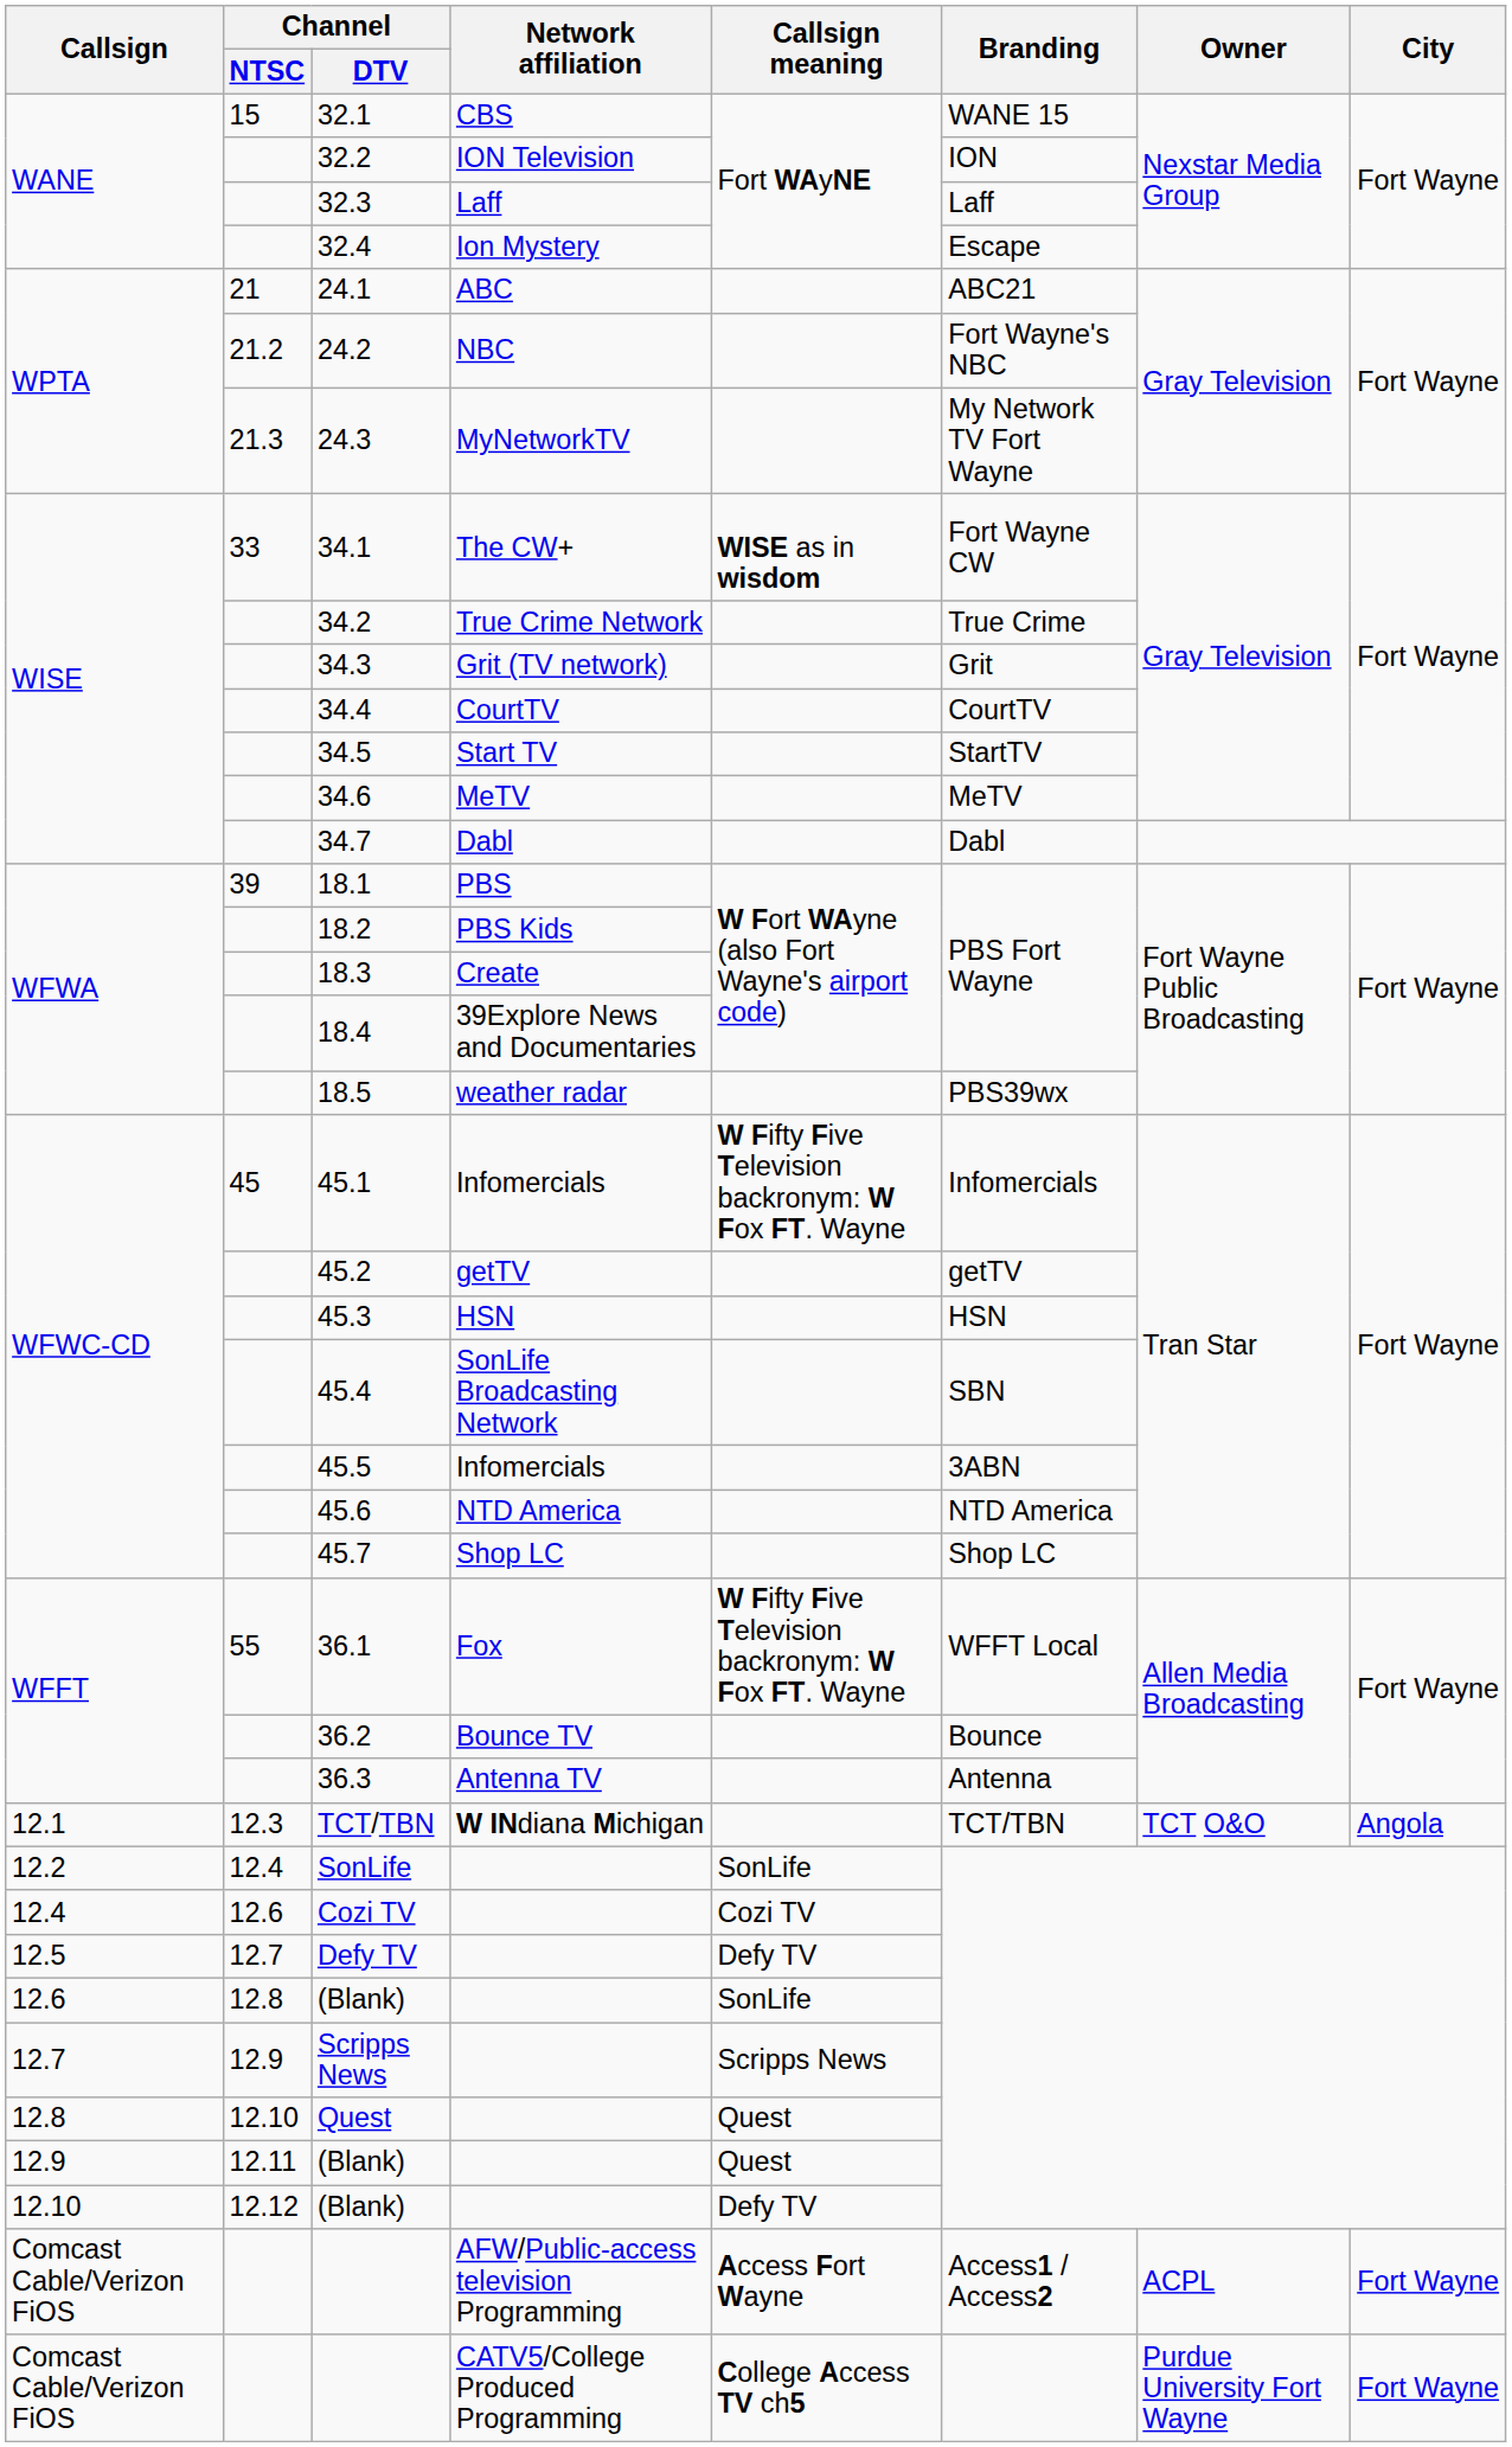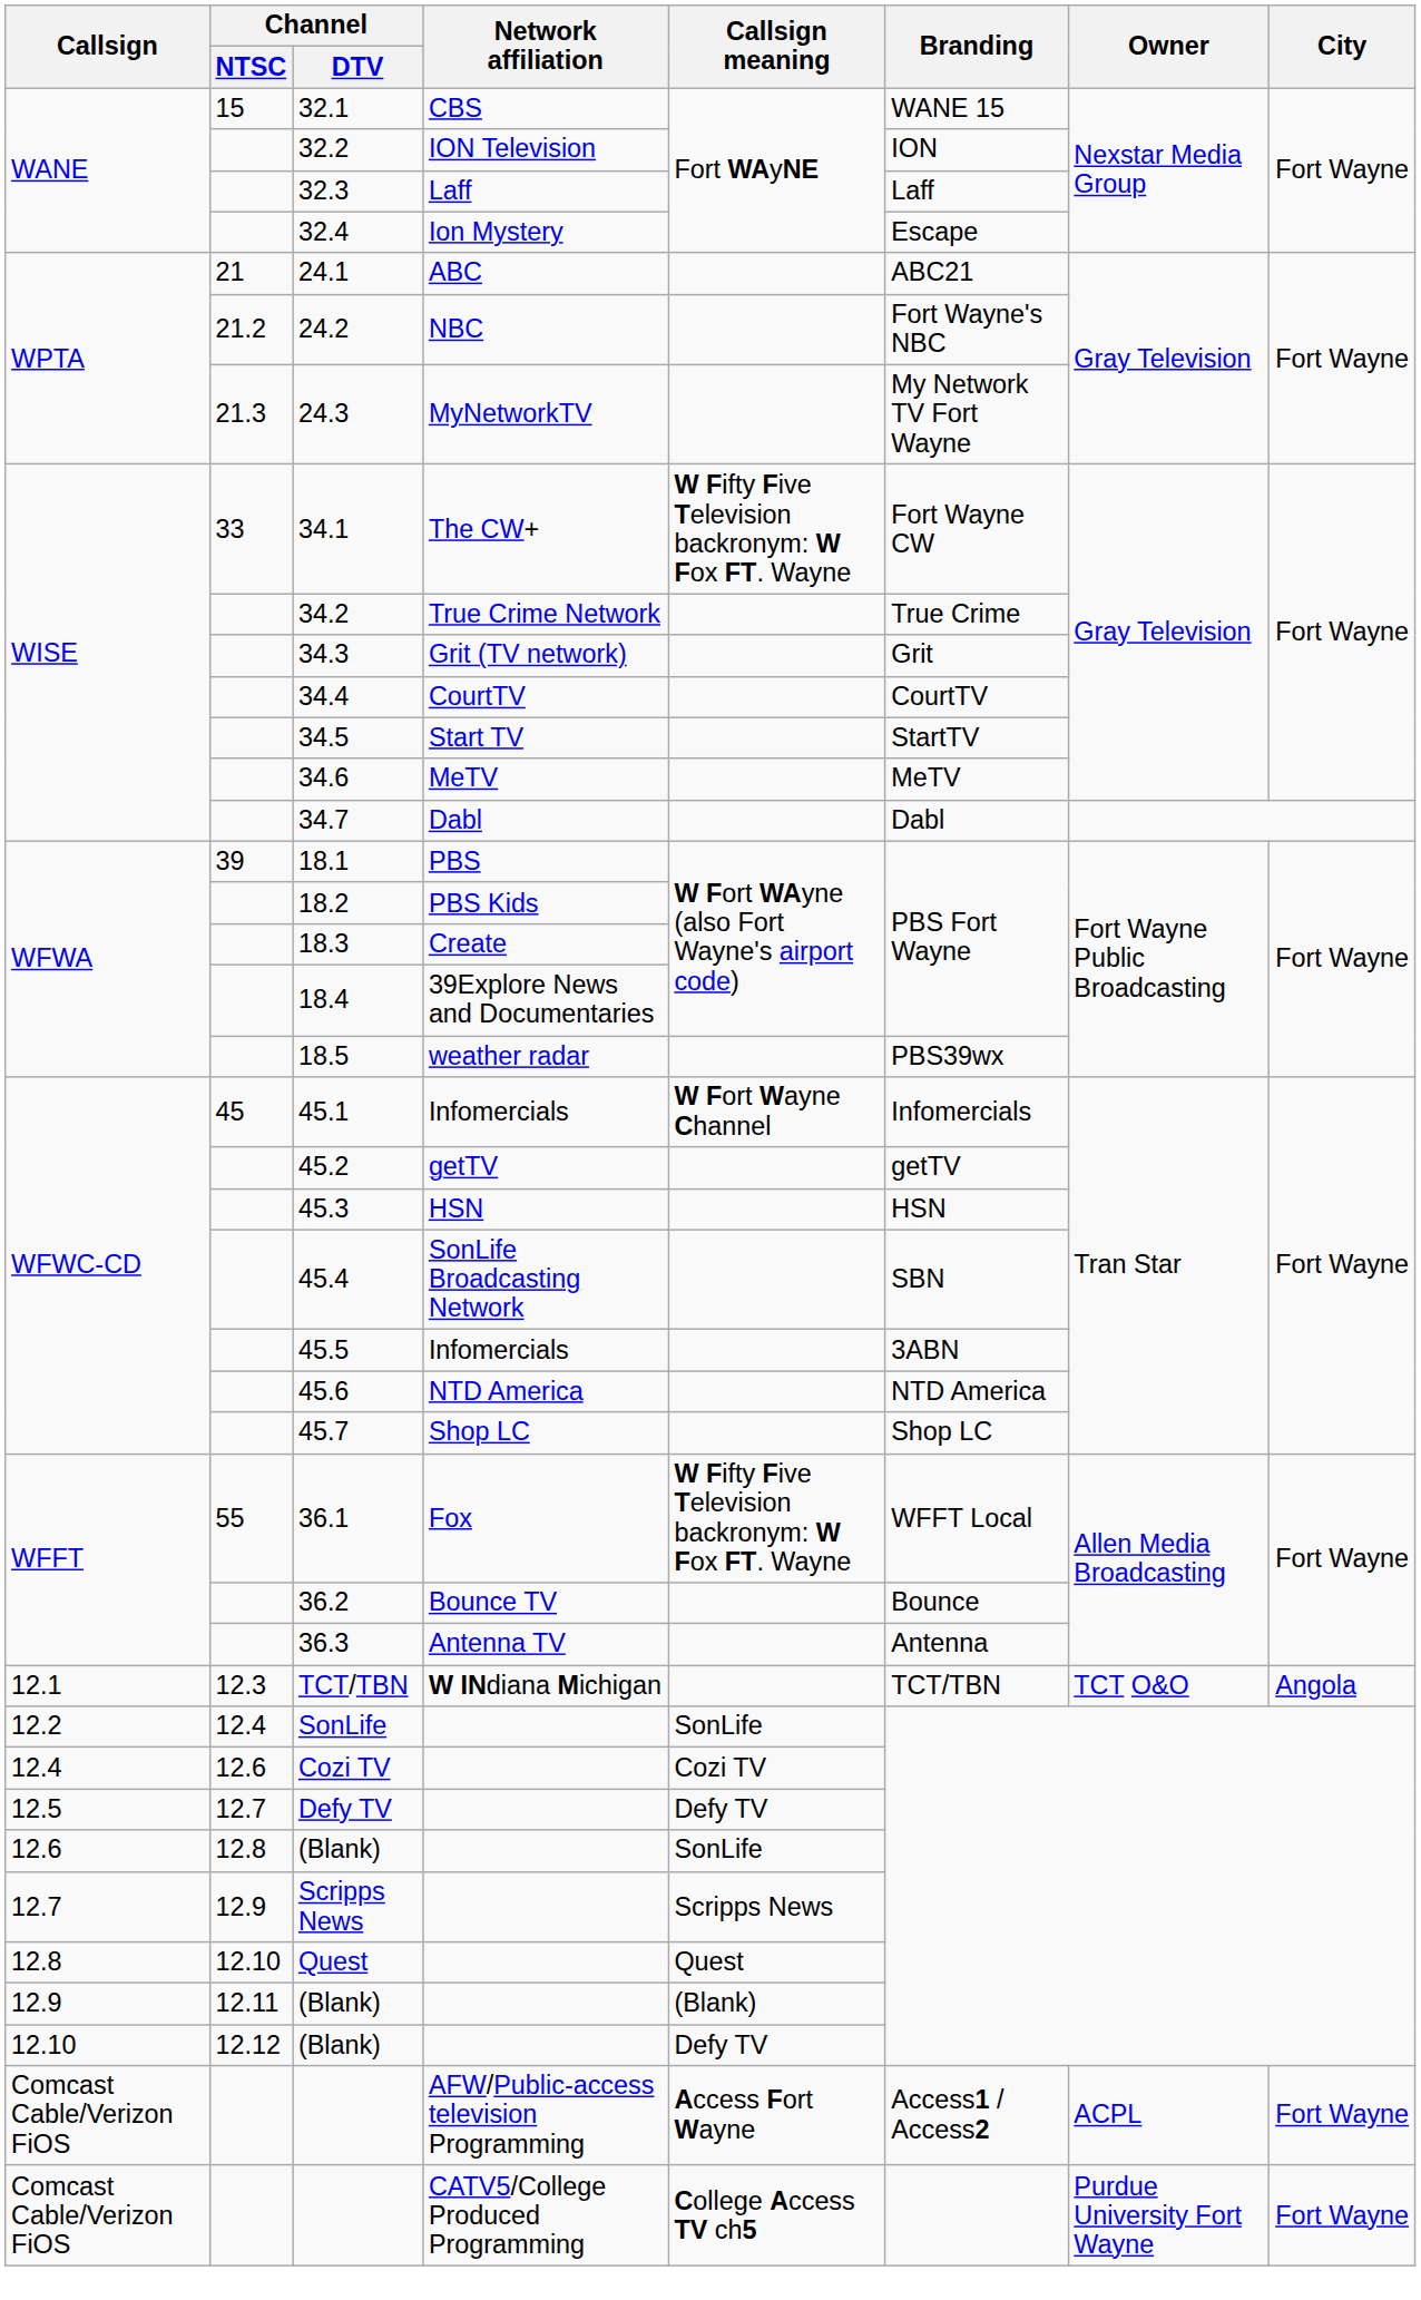 <table class="wikitable">
 <tr>
 <th rowspan="2">Callsign</th>
 <th colspan="2">Channel</th>
 <th rowspan="2">Network<br>affiliation</th>
 <th rowspan="2">Callsign<br>meaning</th>
 <th rowspan="2">Branding</th>
 <th rowspan="2">Owner </th>
 <th rowspan="2">City</th>
 </tr>
 <tr>
 <th><a href='#'>NTSC</a></th>
 <th><a href='#'>DTV</a></th>
 </tr>
 <tr>
 <td rowspan=4><a href='#'>WANE</a></td>
 <td>15</td>
 <td>32.1</td>
 <td><a href='#'>CBS</a></td>
 <td rowspan=4>Fort <strong>WA</strong>y<strong>NE</strong></td>
 <td rowspan=1>WANE 15</td>
 <td rowspan=4><a href='#'>Nexstar Media Group</a></td>
 <td rowspan=4>Fort Wayne</td>
 </tr>
 <tr>
 <td></td>
 <td>32.2</td>
 <td><a href='#'>ION Television</a></td>
 <td rowspan=1>ION</td>
 </tr>
 <tr>
 <td></td>
 <td>32.3</td>
 <td><a href='#'>Laff</a></td>
 <td rowspan=1>Laff</td>
 </tr>
 <tr>
 <td></td>
 <td>32.4</td>
 <td><a href='#'>Ion Mystery</a></td>
 <td rowspan=1>Escape</td>
 </tr>
 <tr>
 <td rowspan=3><a href='#'>WPTA</a></td>
 <td>21</td>
 <td>24.1</td>
 <td><a href='#'>ABC</a></td>
 <td></td>
 <td>ABC21</td>
 <td rowspan="3"><a href='#'>Gray Television</a></td>
 <td rowspan=3>Fort Wayne</td>
 </tr>
 <tr>
 <td>21.2</td>
 <td>24.2</td>
 <td><a href='#'>NBC</a></td>
 <td></td>
 <td rowspan=1>Fort Wayne's NBC</td>
 </tr>
 <tr>
 <td>21.3</td>
 <td>24.3</td>
 <td><a href='#'>MyNetworkTV</a></td>
 <td></td>
 <td rowspan=1>My Network TV Fort Wayne</td>
 </tr>
 <tr>
 <td rowspan=7><a href='#'>WISE</a></td>
 <td>33</td>
 <td>34.1</td>
 <td><a href='#'>The CW</a>+</td>
-<td><br><strong>WISE</strong> as in <strong>wisdom</strong></td>
+<td><strong>W</strong> <strong>F</strong>ifty <strong>F</strong>ive <strong>T</strong>elevision<br>backronym: <strong>W</strong> <strong>F</strong>ox <strong>FT</strong>. Wayne</td>
 <td>Fort Wayne CW</td>
 <td rowspan="6"><a href='#'>Gray Television</a></td>
 <td rowspan=6>Fort Wayne</td>
 </tr>
 <tr>
 <td></td>
 <td>34.2</td>
 <td><a href='#'>True Crime Network</a></td>
 <td></td>
 <td>True Crime</td>
 </tr>
 <tr>
 <td></td>
 <td>34.3</td>
 <td><a href='#'>Grit (TV network)</a></td>
 <td></td>
 <td>Grit</td>
 </tr>
 <tr>
 <td></td>
 <td>34.4</td>
 <td><a href='#'>CourtTV</a></td>
 <td></td>
 <td>CourtTV</td>
 </tr>
 <tr>
 <td></td>
 <td>34.5</td>
 <td><a href='#'>Start TV</a></td>
 <td></td>
 <td>StartTV</td>
 </tr>
 <tr>
 <td></td>
 <td>34.6</td>
 <td><a href='#'>MeTV</a></td>
 <td></td>
 <td>MeTV</td>
 </tr>
 <tr>
 <td></td>
 <td>34.7</td>
 <td><a href='#'>Dabl</a></td>
 <td></td>
 <td>Dabl</td>
 </tr>
 <tr>
 <td rowspan=5><a href='#'>WFWA</a></td>
 <td>39</td>
 <td>18.1</td>
 <td><a href='#'>PBS</a></td>
 <td rowspan=4><strong>W</strong> <strong>F</strong>ort <strong>WA</strong>yne (also Fort Wayne's <a href='#'>airport code</a>)</td>
 <td rowspan=4>PBS Fort Wayne</td>
 <td rowspan=5>Fort Wayne Public Broadcasting</td>
 <td rowspan=5>Fort Wayne</td>
 </tr>
 <tr>
 <td></td>
 <td>18.2</td>
 <td><a href='#'>PBS Kids</a></td>
 </tr>
 <tr>
 <td></td>
 <td>18.3</td>
 <td><a href='#'>Create</a></td>
 </tr>
 <tr>
 <td></td>
 <td>18.4</td>
 <td>39Explore News and Documentaries</td>
 </tr>
 <tr>
 <td></td>
 <td>18.5</td>
 <td><a href='#'>weather radar</a></td>
 <td></td>
 <td>PBS39wx</td>
 </tr>
 <tr>
 <td rowspan=7><a href='#'>WFWC-CD</a></td>
 <td>45</td>
 <td>45.1</td>
 <td>Infomercials</td>
-<td><strong>W</strong> <strong>F</strong>ifty <strong>F</strong>ive <strong>T</strong>elevision<br>backronym: <strong>W</strong> <strong>F</strong>ox <strong>FT</strong>. Wayne</td>
+<td rowspan=1><strong>W</strong> <strong>F</strong>ort <strong>W</strong>ayne <strong>C</strong>hannel</td>
 <td rowspan=1>Infomercials</td>
 <td rowspan=7>Tran Star</td>
 <td rowspan=7>Fort Wayne</td>
 </tr>
 <tr>
 <td></td>
 <td>45.2</td>
 <td><a href='#'>getTV</a></td>
 <td></td>
 <td>getTV</td>
 </tr>
 <tr>
 <td></td>
 <td>45.3</td>
 <td><a href='#'>HSN</a></td>
 <td></td>
 <td>HSN</td>
 </tr>
 <tr>
 <td></td>
 <td>45.4</td>
 <td><a href='#'>SonLife Broadcasting Network</a></td>
 <td></td>
 <td>SBN</td>
 </tr>
 <tr>
 <td></td>
 <td>45.5</td>
 <td>Infomercials</td>
 <td></td>
 <td>3ABN</td>
 </tr>
 <tr>
 <td></td>
 <td>45.6</td>
 <td><a href='#'>NTD America</a></td>
 <td></td>
 <td>NTD America</td>
 </tr>
 <tr>
 <td></td>
 <td>45.7</td>
 <td><a href='#'>Shop LC</a></td>
 <td></td>
 <td>Shop LC</td>
 </tr>
 <tr>
 <td rowspan=3><a href='#'>WFFT</a></td>
 <td>55</td>
 <td>36.1</td>
 <td><a href='#'>Fox</a></td>
 <td><strong>W</strong> <strong>F</strong>ifty <strong>F</strong>ive <strong>T</strong>elevision<br>backronym: <strong>W</strong> <strong>F</strong>ox <strong>FT</strong>. Wayne</td>
 <td>WFFT Local</td>
 <td rowspan="3"><a href='#'>Allen Media Broadcasting</a></td>
 <td rowspan=3>Fort Wayne</td>
 </tr>
 <tr>
 <td></td>
 <td>36.2</td>
 <td><a href='#'>Bounce TV</a></td>
 <td></td>
 <td rowspan=1>Bounce</td>
 </tr>
 <tr>
 <td></td>
 <td>36.3</td>
 <td><a href='#'>Antenna TV</a></td>
 <td></td>
 <td rowspan=1>Antenna</td>
 </tr>
 <tr |rowspan=9|>
 <td>12.1</td>
 <td>12.3</td>
 <td><a href='#'>TCT</a>/<a href='#'>TBN</a></td>
 <td><strong>W</strong> <strong>IN</strong>diana <strong>M</strong>ichigan</td>
 <td></td>
 <td>TCT/TBN</td>
 <td><a href='#'>TCT</a> <a href='#'>O&O</a></td>
 <td><a href='#'>Angola</a></td>
 </tr>
 <tr>
 <td>12.2</td>
 <td>12.4</td>
 <td><a href='#'>SonLife</a></td>
 <td></td>
 <td>SonLife</td>
 </tr>
 <tr>
 <td>12.4</td>
 <td>12.6</td>
 <td><a href='#'>Cozi TV</a></td>
 <td></td>
 <td>Cozi TV</td>
 </tr>
 <tr>
 <td>12.5</td>
 <td>12.7</td>
 <td><a href='#'>Defy TV</a></td>
 <td></td>
 <td>Defy TV</td>
 </tr>
 <tr>
 <td>12.6</td>
 <td>12.8</td>
 <td>(Blank)</td>
 <td></td>
 <td>SonLife</td>
 </tr>
 <tr>
 <td>12.7</td>
 <td>12.9</td>
 <td><a href='#'>Scripps News</a></td>
 <td></td>
 <td>Scripps News</td>
 </tr>
 <tr>
 <td>12.8</td>
 <td>12.10</td>
 <td><a href='#'>Quest</a></td>
 <td></td>
 <td>Quest</td>
 </tr>
 <tr>
 <td>12.9</td>
 <td>12.11</td>
 <td>(Blank)</td>
 <td></td>
-<td>Quest</td>
+<td>(Blank)</td>
 </tr>
 <tr>
 <td>12.10</td>
 <td>12.12</td>
 <td>(Blank)</td>
 <td></td>
 <td>Defy TV</td>
 </tr>
 <tr>
 <td>Comcast Cable/Verizon FiOS</td>
 <td></td>
 <td></td>
 <td><a href='#'>AFW</a>/<a href='#'>Public-access television</a> Programming</td>
 <td><strong>A</strong>ccess <strong>F</strong>ort <strong>W</strong>ayne</td>
 <td>Access<strong>1</strong> / Access<strong>2</strong></td>
 <td><a href='#'>ACPL</a></td>
 <td><a href='#'>Fort Wayne</a></td>
 </tr>
 <tr>
 <td>Comcast Cable/Verizon FiOS</td>
 <td></td>
 <td></td>
 <td><a href='#'>CATV5</a>/College Produced Programming</td>
 <td><strong>C</strong>ollege <strong>A</strong>ccess <strong>TV</strong> ch<strong>5</strong></td>
 <td></td>
 <td><a href='#'>Purdue University Fort Wayne</a></td>
 <td><a href='#'>Fort Wayne</a></td>
 </tr>
 </table>
